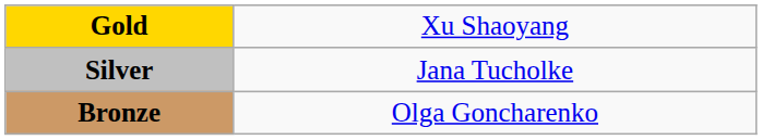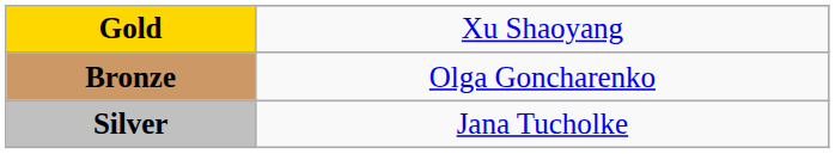 <table class="wikitable" style="text-align:center; " width="35%">
 <tr>
 <td bgcolor="gold"><strong>Gold</strong></td>
 <td><a href='#'>Xu Shaoyang</a><br>  <small><em></em></small></td>
 </tr>
 <tr>
+<td bgcolor="CC9966"><strong>Bronze</strong></td>
+<td><a href='#'>Olga Goncharenko</a><br>  <small><em></em></small></td>
+</tr>
+<tr>
 <td bgcolor="silver"><strong>Silver</strong></td>
 <td><a href='#'>Jana Tucholke</a><br>  <small><em></em></small></td>
 </tr>
-<tr>
-<td bgcolor="CC9966"><strong>Bronze</strong></td>
-<td><a href='#'>Olga Goncharenko</a><br>  <small><em></em></small></td>
-</tr>
 </table>
